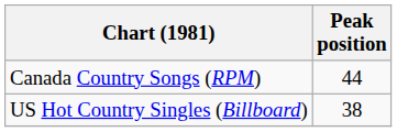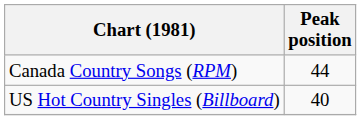 <table class="wikitable sortable">
 <tr>
 <th align="left">Chart (1981)</th>
 <th align="center">Peak<br>position</th>
 </tr>
 <tr>
 <td align="left">Canada <a href='#'>Country Songs</a> (<em><a href='#'>RPM</a></em>)</td>
 <td align="center">44</td>
 </tr>
 <tr>
 <td align="left">US <a href='#'>Hot Country Singles</a> (<em><a href='#'>Billboard</a></em>)</td>
-<td align="center">38</td>
+<td align="center">40</td>
 </tr>
 <tr>
 </tr>
 </table>
